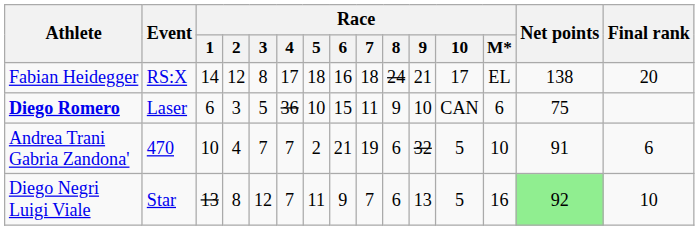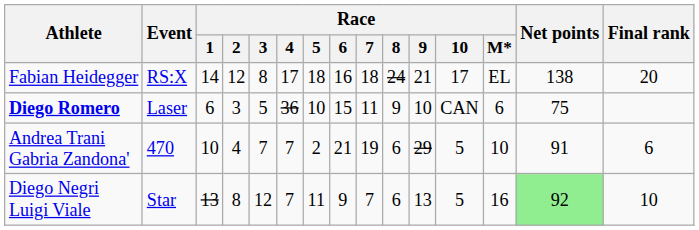 <table class="wikitable" style="font-size:90%">
 <tr>
 <th rowspan=2>Athlete</th>
 <th rowspan=2>Event</th>
 <th colspan=11>Race</th>
 <th rowspan=2>Net points</th>
 <th rowspan=2>Final rank</th>
 </tr>
 <tr style="font-size:95%">
 <th>1</th>
 <th>2</th>
 <th>3</th>
 <th>4</th>
 <th>5</th>
 <th>6</th>
 <th>7</th>
 <th>8</th>
 <th>9</th>
 <th>10</th>
 <th>M*</th>
 </tr>
 <tr align=center>
 <td align=left><a href='#'>Fabian Heidegger</a></td>
 <td align=left><a href='#'>RS:X</a></td>
 <td>14</td>
 <td>12</td>
 <td>8</td>
 <td>17</td>
 <td>18</td>
 <td>16</td>
 <td>18</td>
 <td><s>24</s></td>
 <td>21</td>
 <td>17</td>
 <td>EL</td>
 <td>138</td>
 <td>20</td>
 </tr>
 <tr align=center>
 <td align=left><strong><a href='#'>Diego Romero</a></strong></td>
 <td align=left><a href='#'>Laser</a></td>
 <td>6</td>
 <td>3</td>
 <td>5</td>
 <td><s>36</s></td>
 <td>10</td>
 <td>15</td>
 <td>11</td>
 <td>9</td>
 <td>10</td>
 <td>CAN</td>
 <td>6</td>
 <td>75</td>
 <td></td>
 </tr>
 <tr align=center>
 <td align=left><a href='#'>Andrea Trani</a><br><a href='#'>Gabria Zandona'</a></td>
 <td align=left><a href='#'>470</a></td>
 <td>10</td>
 <td>4</td>
 <td>7</td>
 <td>7</td>
 <td>2</td>
 <td>21</td>
 <td>19</td>
 <td>6</td>
-<td><s>32</s></td>
+<td><s>29</s></td>
 <td>5</td>
 <td>10</td>
 <td>91</td>
 <td>6</td>
 </tr>
 <tr align=center>
 <td align=left><a href='#'>Diego Negri</a><br><a href='#'>Luigi Viale</a></td>
 <td align=left><a href='#'>Star</a></td>
 <td><s>13</s></td>
 <td>8</td>
 <td>12</td>
 <td>7</td>
 <td>11</td>
 <td>9</td>
 <td>7</td>
 <td>6</td>
 <td>13</td>
 <td>5</td>
 <td>16</td>
 <td style="background: lightgreen;">92</td>
 <td>10</td>
 </tr>
 </table>
